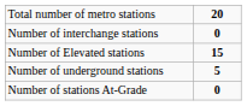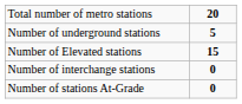 <table class="wikitable" width="20%">
 <tr>
 <td>Total number of metro stations</td>
 <td width="5%" align="center"><strong>20</strong></td>
 </tr>
 <tr>
-<td width="20%">Number of interchange stations</td>
-<td width="5%" align="center"><strong>0</strong></td>
+<td width="20%">Number of underground stations</td>
+<td width="5%" align="center"><strong>5</strong></td>
 </tr>
 <tr>
 <td width="20%">Number of Elevated stations</td>
 <td width="5%" align="center"><strong>15</strong></td>
 </tr>
 <tr>
-<td width="20%">Number of underground stations</td>
-<td width="5%" align="center"><strong>5</strong></td>
+<td width="20%">Number of interchange stations</td>
+<td width="5%" align="center"><strong>0</strong></td>
 </tr>
 <tr>
 <td width="20%">Number of stations At-Grade</td>
 <td width="5%" align="center"><strong>0</strong></td>
 </tr>
 </table>
